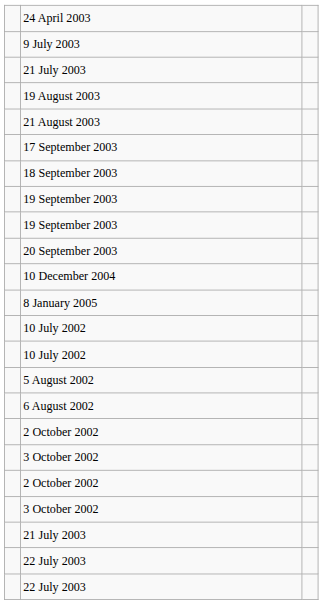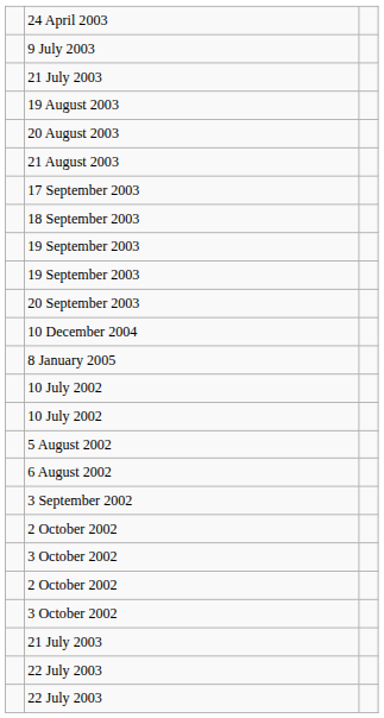 <table class="wikitable" style="font-size: 89%; float: left; width: 26em; margin-right: 1em; height: 700px">
 <tr>
 <td></td>
 <td>24 April 2003</td>
 <td></td>
 </tr>
 <tr>
 <td></td>
 <td>9 July 2003</td>
 <td></td>
 </tr>
 <tr>
 <td></td>
 <td>21 July 2003</td>
 <td></td>
 </tr>
 <tr>
 <td></td>
 <td>19 August 2003</td>
+<td></td>
+</tr>
+<tr>
+<td></td>
+<td>20 August 2003</td>
 <td></td>
 </tr>
 <tr>
 <td></td>
 <td>21 August 2003</td>
 <td></td>
 </tr>
 <tr>
 <td></td>
 <td>17 September 2003</td>
 <td></td>
 </tr>
 <tr>
 <td></td>
 <td>18 September 2003</td>
 <td></td>
 </tr>
 <tr>
 <td></td>
 <td>19 September 2003</td>
 <td></td>
 </tr>
 <tr>
 <td></td>
 <td>19 September 2003</td>
 <td></td>
 </tr>
 <tr>
 <td></td>
 <td>20 September 2003</td>
 <td></td>
 </tr>
 <tr>
 <td></td>
 <td>10 December 2004</td>
 <td></td>
 </tr>
 <tr>
 <td></td>
 <td>8 January 2005</td>
 <td></td>
 </tr>
 <tr>
 <td></td>
 <td>10 July 2002</td>
 <td></td>
 </tr>
 <tr>
 <td></td>
 <td>10 July 2002</td>
 <td></td>
 </tr>
 <tr>
 <td></td>
 <td>5 August 2002</td>
 <td></td>
 </tr>
 <tr>
 <td></td>
 <td>6 August 2002</td>
 <td></td>
 </tr>
 <tr>
 <td></td>
+<td>3 September 2002</td>
+<td></td>
+</tr>
+<tr>
+<td></td>
 <td>2 October 2002</td>
 <td></td>
 </tr>
 <tr>
 <td></td>
 <td>3 October 2002</td>
 <td></td>
 </tr>
 <tr>
 <td></td>
 <td>2 October 2002</td>
 <td></td>
 </tr>
 <tr>
 <td></td>
 <td>3 October 2002</td>
 <td></td>
 </tr>
 <tr>
 <td></td>
 <td>21 July 2003</td>
 <td></td>
 </tr>
 <tr>
 <td></td>
 <td>22 July 2003</td>
 <td></td>
 </tr>
 <tr>
 <td></td>
 <td>22 July 2003</td>
 <td></td>
 </tr>
 </table>
